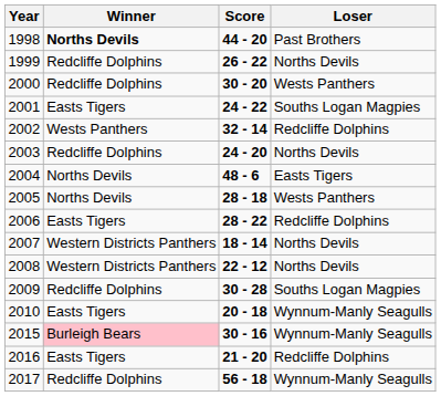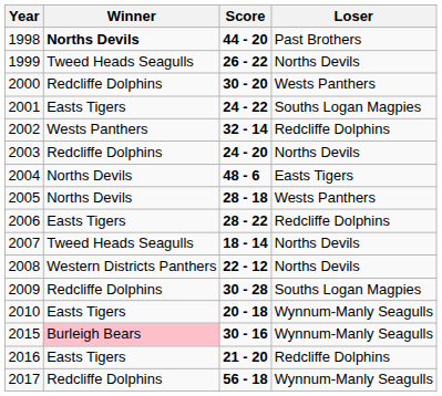 <table class="wikitable">
 <tr>
 <th>Year</th>
 <th>Winner</th>
 <th>Score</th>
 <th>Loser</th>
 </tr>
 <tr>
 <td>1998</td>
 <td><strong>Norths Devils</strong></td>
 <td><strong>44 - 20</strong></td>
 <td>Past Brothers</td>
 </tr>
 <tr>
 <td>1999</td>
-<td>Redcliffe Dolphins</td>
+<td>Tweed Heads Seagulls</td>
 <td><strong>26 - 22</strong></td>
 <td>Norths Devils</td>
 </tr>
 <tr>
 <td>2000</td>
 <td>Redcliffe Dolphins</td>
 <td><strong>30 - 20</strong></td>
 <td>Wests Panthers</td>
 </tr>
 <tr>
 <td>2001</td>
 <td>Easts Tigers</td>
 <td><strong>24 - 22</strong></td>
 <td>Souths Logan Magpies</td>
 </tr>
 <tr>
 <td>2002</td>
 <td>Wests Panthers</td>
 <td><strong>32 - 14</strong></td>
 <td>Redcliffe Dolphins</td>
 </tr>
 <tr>
 <td>2003</td>
 <td>Redcliffe Dolphins</td>
 <td><strong>24 - 20</strong></td>
 <td>Norths Devils</td>
 </tr>
 <tr>
 <td>2004</td>
 <td>Norths Devils</td>
 <td><strong>48 - 6</strong></td>
 <td>Easts Tigers</td>
 </tr>
 <tr>
 <td>2005</td>
 <td>Norths Devils</td>
 <td><strong>28 - 18</strong></td>
 <td>Wests Panthers</td>
 </tr>
 <tr>
 <td>2006</td>
 <td>Easts Tigers</td>
 <td><strong>28 - 22</strong></td>
 <td>Redcliffe Dolphins</td>
 </tr>
 <tr>
 <td>2007</td>
-<td>Western Districts Panthers</td>
+<td>Tweed Heads Seagulls</td>
 <td><strong>18 - 14</strong></td>
 <td>Norths Devils</td>
 </tr>
 <tr>
 <td>2008</td>
 <td>Western Districts Panthers</td>
 <td><strong>22 - 12</strong></td>
 <td>Norths Devils</td>
 </tr>
 <tr>
 <td>2009</td>
 <td>Redcliffe Dolphins</td>
 <td><strong>30 - 28</strong></td>
 <td>Souths Logan Magpies</td>
 </tr>
 <tr>
 <td>2010</td>
 <td>Easts Tigers</td>
 <td><strong>20 - 18</strong></td>
 <td>Wynnum-Manly Seagulls</td>
 </tr>
 <tr>
 <td>2015</td>
 <td style="background: pink;">Burleigh Bears</td>
 <td><strong>30 - 16</strong></td>
 <td>Wynnum-Manly Seagulls</td>
 </tr>
 <tr>
 <td>2016</td>
 <td>Easts Tigers</td>
 <td><strong>21 - 20</strong></td>
 <td>Redcliffe Dolphins</td>
 </tr>
 <tr>
 <td>2017</td>
 <td>Redcliffe Dolphins</td>
 <td><strong>56 - 18</strong></td>
 <td>Wynnum-Manly Seagulls</td>
 </tr>
 </table>
